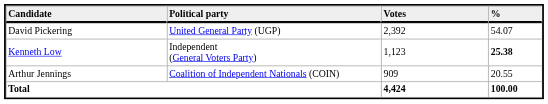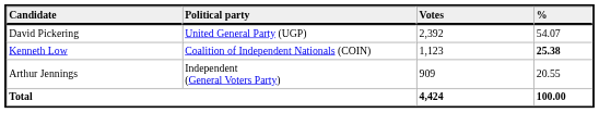 <table table width="70%" border="1" align="center" cellpadding=3 cellspacing=0 style="margin:5px; border:3px solid;">
 <tr>
 <td td width="30%" style="border-bottom:3px solid; background:#efefef;"><strong>Candidate</strong></td>
 <td td width="40%" style="border-bottom:3px solid; background:#efefef;"><strong>Political party</strong></td>
 <td td width="20%" style="border-bottom:3px solid; background:#efefef;"><strong>Votes</strong></td>
 <td td width="10%" style="border-bottom:3px solid; background:#efefef;"><strong>%</strong></td>
 </tr>
 <tr>
 <td>David Pickering</td>
 <td><a href='#'>United General Party</a> (UGP)</td>
 <td>2,392</td>
 <td>54.07</td>
 </tr>
 <tr>
 <td><a href='#'>Kenneth Low</a></td>
-<td>Independent<br>(<a href='#'>General Voters Party</a>)</td>
+<td><a href='#'>Coalition of Independent Nationals</a> (COIN)</td>
 <td>1,123</td>
 <td><strong>25.38</strong></td>
 </tr>
 <tr>
 <td>Arthur Jennings</td>
-<td><a href='#'>Coalition of Independent Nationals</a> (COIN)</td>
+<td>Independent<br>(<a href='#'>General Voters Party</a>)</td>
 <td>909</td>
 <td>20.55</td>
 </tr>
 <tr>
 <td colspan=2><strong>Total</strong></td>
 <td><strong>4,424</strong></td>
 <td><strong>100.00</strong></td>
 </tr>
 <tr>
 </tr>
 </table>
